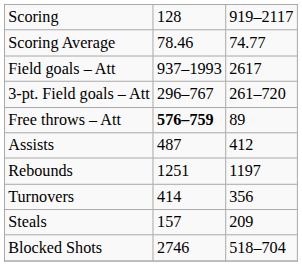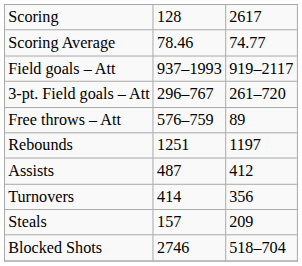 <table class="wikitable">
 <tr>
 </tr>
 <tr>
 <td>Scoring</td>
 <td>128</td>
-<td>919–2117</td>
+<td>2617</td>
 </tr>
 <tr>
 <td>Scoring Average</td>
 <td>78.46</td>
 <td>74.77</td>
 </tr>
 <tr>
 <td>Field goals – Att</td>
 <td>937–1993</td>
-<td>2617</td>
+<td>919–2117</td>
 </tr>
 <tr>
 <td>3-pt. Field goals – Att</td>
 <td>296–767</td>
 <td>261–720</td>
 </tr>
 <tr>
 <td>Free throws – Att</td>
-<td><strong>576–759</strong></td>
+<td>576–759</td>
 <td>89</td>
+</tr>
+<tr>
+<td>Rebounds</td>
+<td>1251</td>
+<td>1197</td>
 </tr>
 <tr>
 <td>Assists</td>
 <td>487</td>
 <td>412</td>
-</tr>
-<tr>
-<td>Rebounds</td>
-<td>1251</td>
-<td>1197</td>
 </tr>
 <tr>
 <td>Turnovers</td>
 <td>414</td>
 <td>356</td>
 </tr>
 <tr>
 <td>Steals</td>
 <td>157</td>
 <td>209</td>
 </tr>
 <tr>
 <td>Blocked Shots</td>
 <td>2746</td>
 <td>518–704</td>
 </tr>
 <tr>
 </tr>
 </table>
